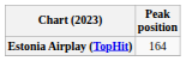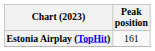 <table class="wikitable plainrowheaders" style="text-align:center">
 <tr>
 <th scope="col">Chart (2023)</th>
 <th scope="col">Peak<br>position</th>
 </tr>
 <tr>
 <th scope="row">Estonia Airplay (<a href='#'>TopHit</a>)</th>
-<td>164</td>
+<td>161</td>
 </tr>
 <tr>
 </tr>
 </table>
